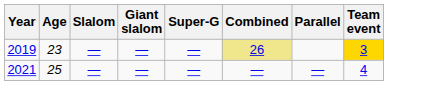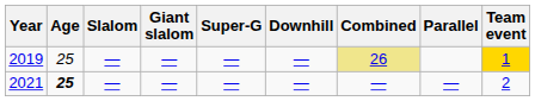 <table class=wikitable style="text-align:center">
 <tr>
 <th>Year</th>
 <th>Age</th>
 <th>Slalom</th>
 <th>Giant<br>slalom</th>
 <th>Super-G</th>
+<th>Downhill</th>
 <th>Combined</th>
 <th>Parallel</th>
 <th>Team<br>event</th>
 </tr>
 <tr>
 <td><a href='#'>2019</a></td>
-<td><em>23</em></td>
+<td><em>25</em></td>
+<td><a href='#'>—</a></td>
 <td><a href='#'>—</a></td>
 <td><a href='#'>—</a></td>
 <td><a href='#'>—</a></td>
 <td style="background: khaki;"><a href='#'>26</a></td>
 <td></td>
-<td style="background:gold;"><a href='#'>3</a></td>
+<td style="background:gold;"><a href='#'>1</a></td>
 </tr>
 <tr>
 <td><a href='#'>2021</a></td>
-<td><em>25</em></td>
+<td><strong><em>25</em></strong></td>
 <td><a href='#'>—</a></td>
 <td><a href='#'>—</a></td>
 <td><a href='#'>—</a></td>
 <td><a href='#'>—</a></td>
 <td><a href='#'>—</a></td>
-<td><a href='#'>4</a></td>
+<td><a href='#'>—</a></td>
+<td><a href='#'>2</a></td>
 </tr>
 </table>
